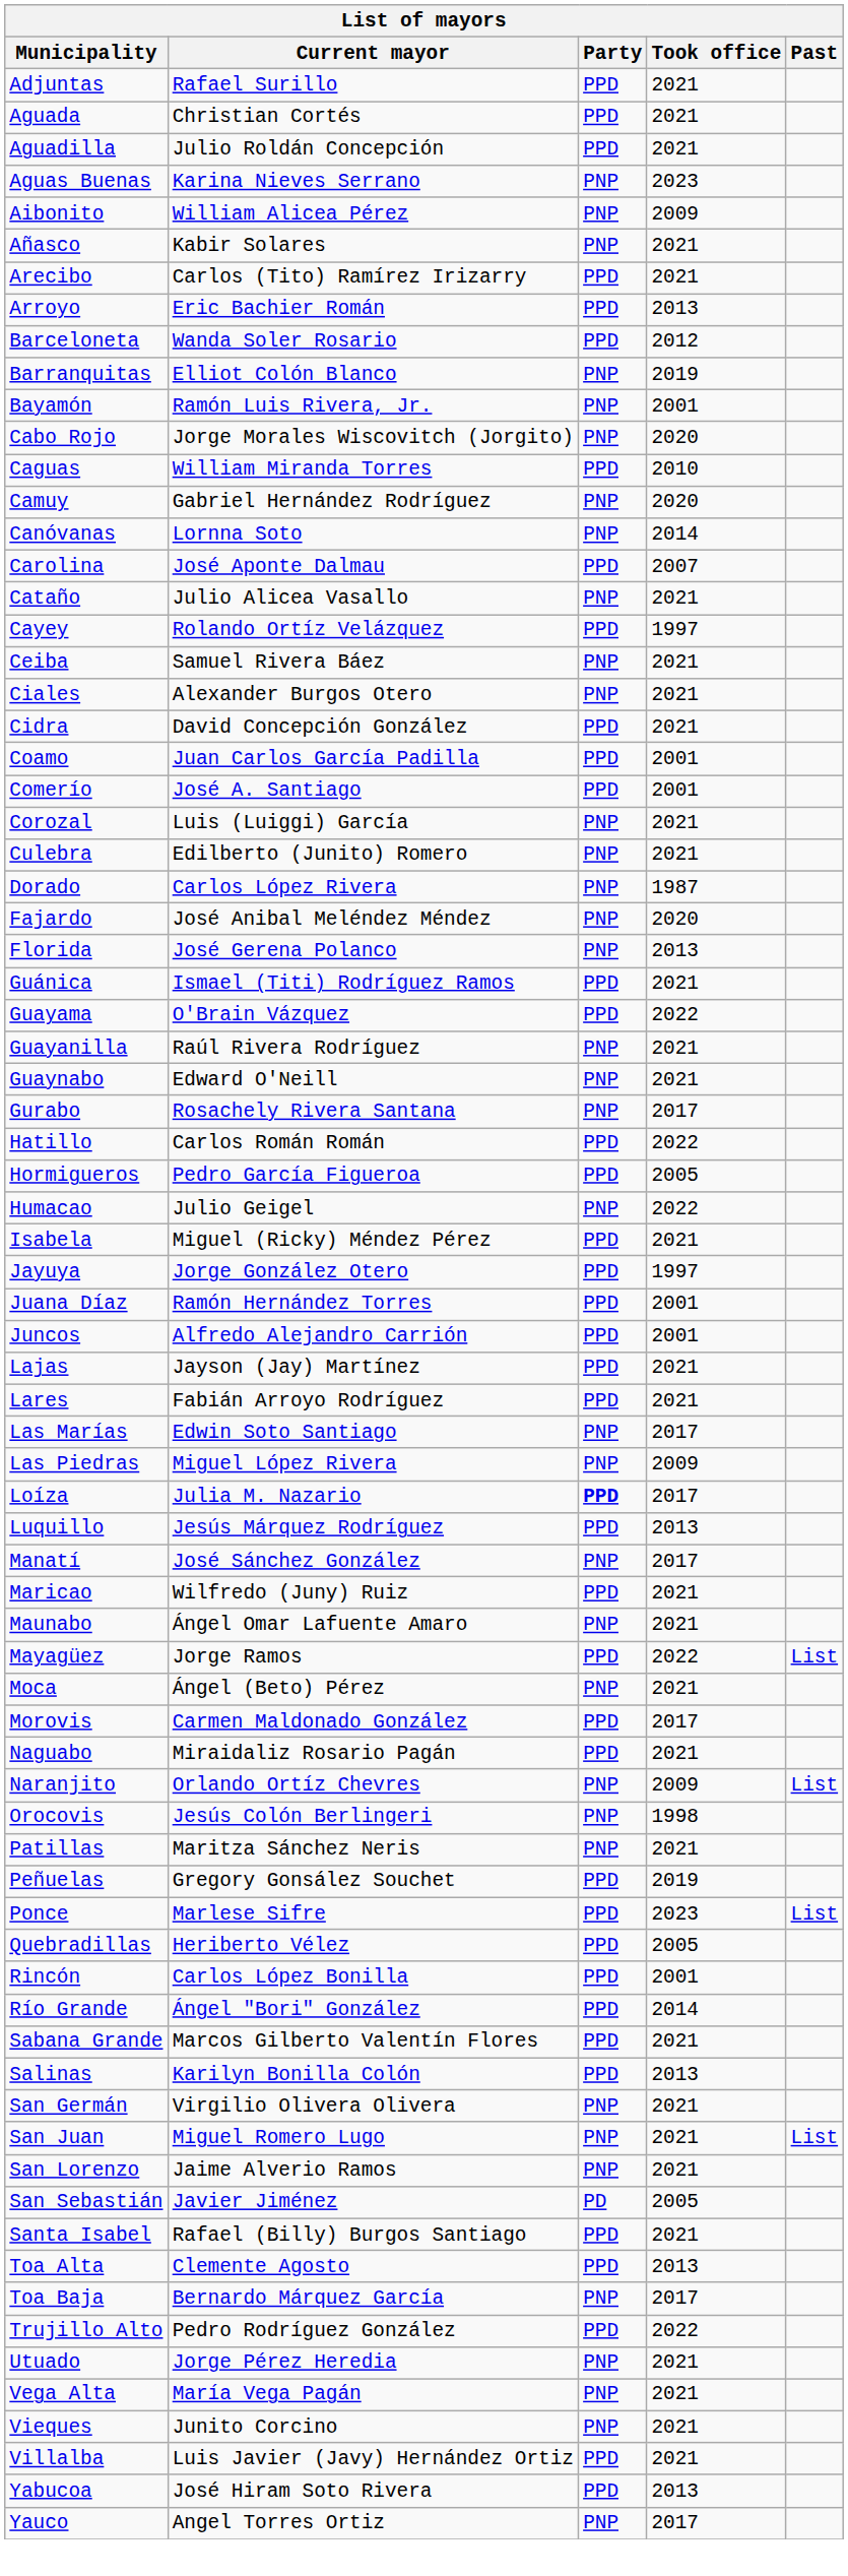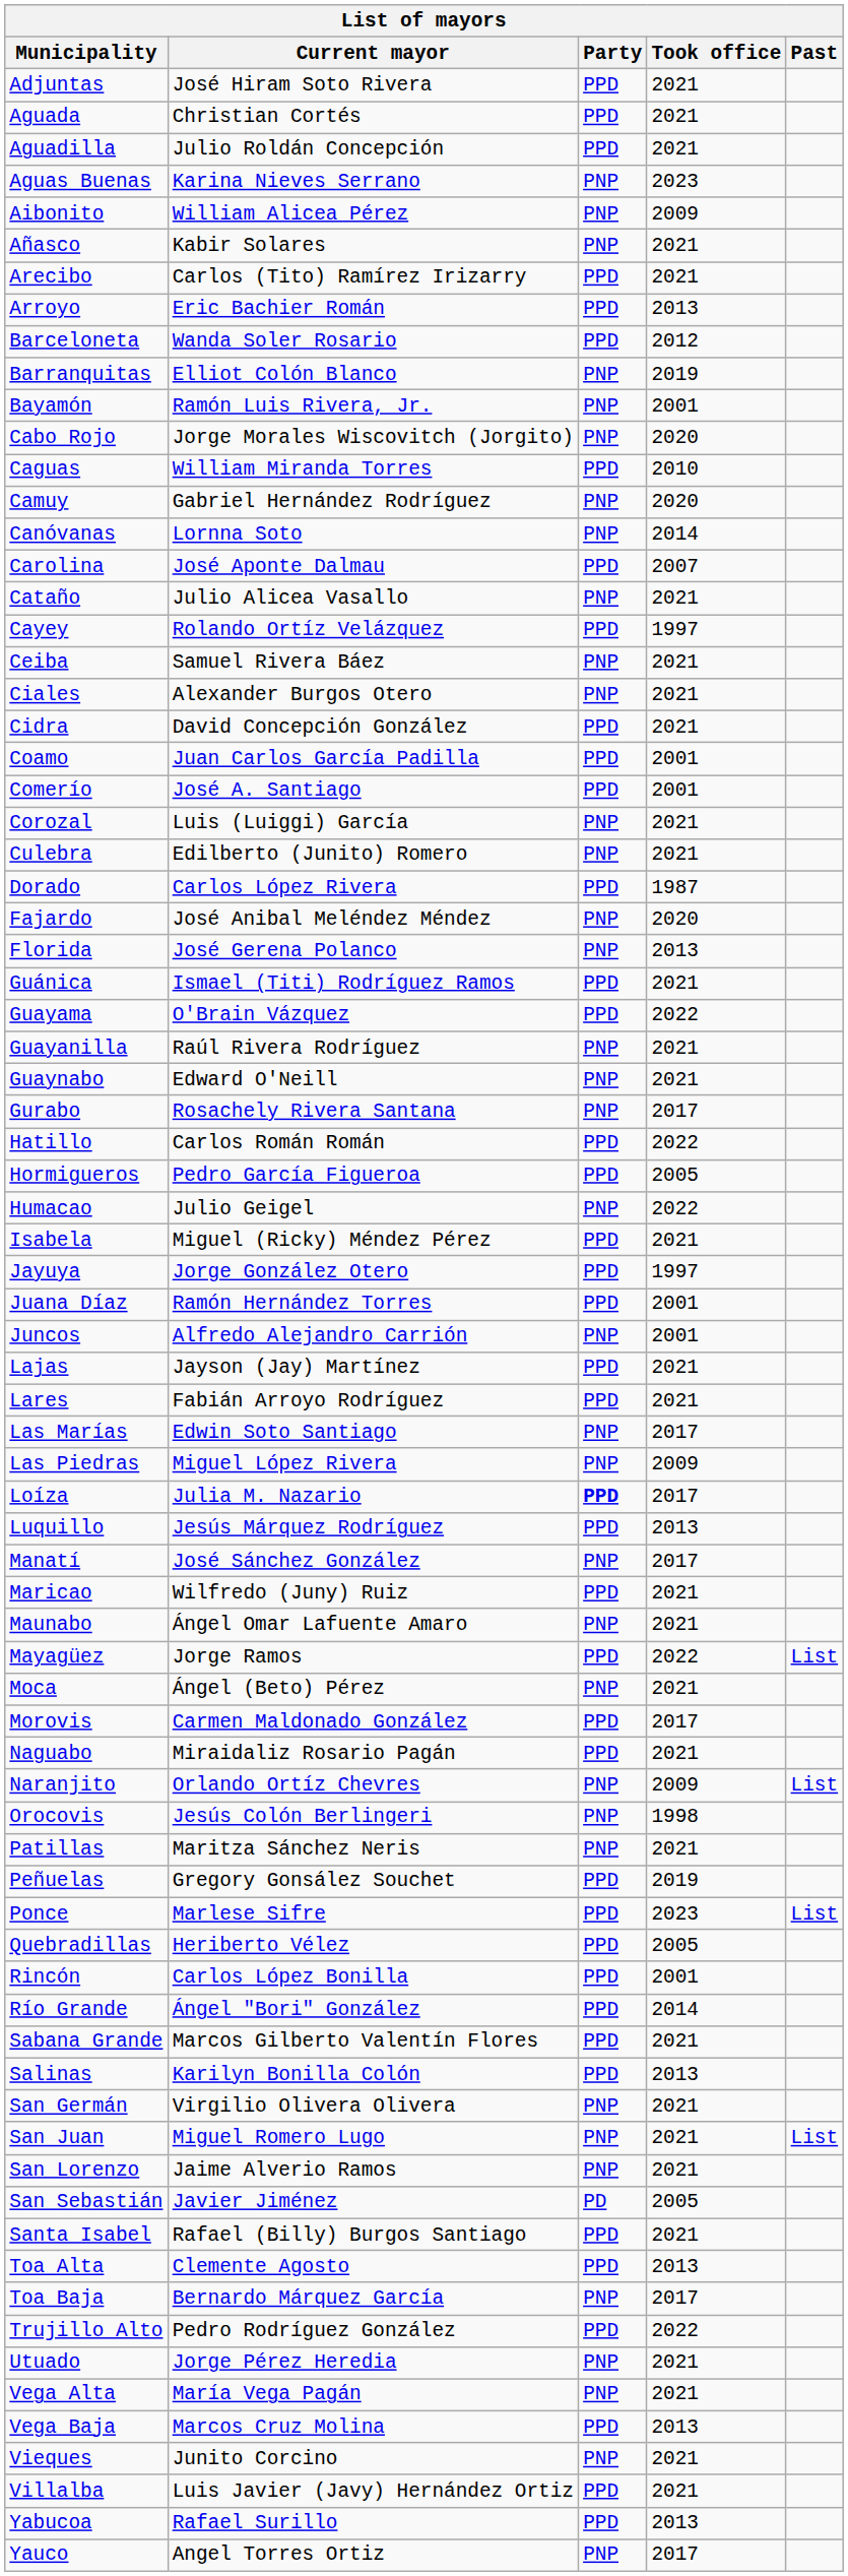 <table class="wikitable sortable collapsible collapsed" style="min-width:40em">
 <tr>
 <th colspan=5>List of mayors</th>
 </tr>
 <tr>
 <th>Municipality</th>
 <th>Current mayor</th>
 <th>Party</th>
 <th>Took office</th>
 <th class=unsortable>Past</th>
 </tr>
 <tr>
 <td><a href='#'>Adjuntas</a></td>
-<td><a href='#'>Rafael Surillo</a></td>
+<td>José Hiram Soto Rivera</td>
 <td><a href='#'>PPD</a></td>
 <td>2021</td>
 <td></td>
 </tr>
 <tr>
 <td><a href='#'>Aguada</a></td>
 <td>Christian Cortés</td>
 <td><a href='#'>PPD</a></td>
 <td>2021</td>
 <td></td>
 </tr>
 <tr>
 <td><a href='#'>Aguadilla</a></td>
 <td>Julio Roldán Concepción</td>
 <td><a href='#'>PPD</a></td>
 <td>2021</td>
 <td></td>
 </tr>
 <tr>
 <td><a href='#'>Aguas Buenas</a></td>
 <td><a href='#'>Karina Nieves Serrano</a></td>
 <td><a href='#'>PNP</a></td>
 <td>2023</td>
 <td></td>
 </tr>
 <tr>
 <td><a href='#'>Aibonito</a></td>
 <td><a href='#'>William Alicea Pérez</a></td>
 <td><a href='#'>PNP</a></td>
 <td>2009</td>
 <td></td>
 </tr>
 <tr>
 <td><a href='#'>Añasco</a></td>
 <td>Kabir Solares</td>
 <td><a href='#'>PNP</a></td>
 <td>2021</td>
 <td></td>
 </tr>
 <tr>
 <td><a href='#'>Arecibo</a></td>
 <td>Carlos (Tito) Ramírez Irizarry</td>
 <td><a href='#'>PPD</a></td>
 <td>2021</td>
 <td></td>
 </tr>
 <tr>
 <td><a href='#'>Arroyo</a></td>
 <td><a href='#'>Eric Bachier Román</a></td>
 <td><a href='#'>PPD</a></td>
 <td>2013</td>
 <td></td>
 </tr>
 <tr>
 <td><a href='#'>Barceloneta</a></td>
 <td><a href='#'>Wanda Soler Rosario</a></td>
 <td><a href='#'>PPD</a></td>
 <td>2012</td>
 <td></td>
 </tr>
 <tr>
 <td><a href='#'>Barranquitas</a></td>
 <td><a href='#'>Elliot Colón Blanco</a></td>
 <td><a href='#'>PNP</a></td>
 <td>2019</td>
 <td></td>
 </tr>
 <tr>
 <td><a href='#'>Bayamón</a></td>
 <td><a href='#'>Ramón Luis Rivera, Jr.</a></td>
 <td><a href='#'>PNP</a></td>
 <td>2001</td>
 <td></td>
 </tr>
 <tr>
 <td><a href='#'>Cabo Rojo</a></td>
 <td>Jorge Morales Wiscovitch (Jorgito)</td>
 <td><a href='#'>PNP</a></td>
 <td>2020</td>
 <td></td>
 </tr>
 <tr>
 <td><a href='#'>Caguas</a></td>
 <td><a href='#'>William Miranda Torres</a></td>
 <td><a href='#'>PPD</a></td>
 <td>2010</td>
 <td></td>
 </tr>
 <tr>
 <td><a href='#'>Camuy</a></td>
 <td>Gabriel Hernández Rodríguez</td>
 <td><a href='#'>PNP</a></td>
 <td>2020</td>
 <td></td>
 </tr>
 <tr>
 <td><a href='#'>Canóvanas</a></td>
 <td><a href='#'>Lornna Soto</a></td>
 <td><a href='#'>PNP</a></td>
 <td>2014</td>
 <td></td>
 </tr>
 <tr>
 <td><a href='#'>Carolina</a></td>
 <td><a href='#'>José Aponte Dalmau</a></td>
 <td><a href='#'>PPD</a></td>
 <td>2007</td>
 <td></td>
 </tr>
 <tr>
 <td><a href='#'>Cataño</a></td>
 <td>Julio Alicea Vasallo</td>
 <td><a href='#'>PNP</a></td>
 <td>2021</td>
 <td></td>
 </tr>
 <tr>
 <td><a href='#'>Cayey</a></td>
 <td><a href='#'>Rolando Ortíz Velázquez</a></td>
 <td><a href='#'>PPD</a></td>
 <td>1997</td>
 <td></td>
 </tr>
 <tr>
 <td><a href='#'>Ceiba</a></td>
 <td>Samuel Rivera Báez</td>
 <td><a href='#'>PNP</a></td>
 <td>2021</td>
 <td></td>
 </tr>
 <tr>
 <td><a href='#'>Ciales</a></td>
 <td>Alexander Burgos Otero</td>
 <td><a href='#'>PNP</a></td>
 <td>2021</td>
 <td></td>
 </tr>
 <tr>
 <td><a href='#'>Cidra</a></td>
 <td>David Concepción González</td>
 <td><a href='#'>PPD</a></td>
 <td>2021</td>
 <td></td>
 </tr>
 <tr>
 <td><a href='#'>Coamo</a></td>
 <td><a href='#'>Juan Carlos García Padilla</a></td>
 <td><a href='#'>PPD</a></td>
 <td>2001</td>
 <td></td>
 </tr>
 <tr>
 <td><a href='#'>Comerío</a></td>
 <td><a href='#'>José A. Santiago</a></td>
 <td><a href='#'>PPD</a></td>
 <td>2001</td>
 <td></td>
 </tr>
 <tr>
 <td><a href='#'>Corozal</a></td>
 <td>Luis (Luiggi) García</td>
 <td><a href='#'>PNP</a></td>
 <td>2021</td>
 <td></td>
 </tr>
 <tr>
 <td><a href='#'>Culebra</a></td>
 <td>Edilberto (Junito) Romero</td>
 <td><a href='#'>PNP</a></td>
 <td>2021</td>
 <td></td>
 </tr>
 <tr>
 <td><a href='#'>Dorado</a></td>
 <td><a href='#'>Carlos López Rivera</a></td>
-<td><a href='#'>PNP</a></td>
+<td><a href='#'>PPD</a></td>
 <td>1987</td>
 <td></td>
 </tr>
 <tr>
 <td><a href='#'>Fajardo</a></td>
 <td>José Anibal Meléndez Méndez</td>
 <td><a href='#'>PNP</a></td>
 <td>2020</td>
 <td></td>
 </tr>
 <tr>
 <td><a href='#'>Florida</a></td>
 <td><a href='#'>José Gerena Polanco</a></td>
 <td><a href='#'>PNP</a></td>
 <td>2013</td>
 <td></td>
 </tr>
 <tr>
 <td><a href='#'>Guánica</a></td>
 <td><a href='#'>Ismael (Titi) Rodríguez Ramos</a></td>
 <td><a href='#'>PPD</a></td>
 <td>2021</td>
 <td></td>
 </tr>
 <tr>
 <td><a href='#'>Guayama</a></td>
 <td><a href='#'>O'Brain Vázquez</a></td>
 <td><a href='#'>PPD</a></td>
 <td>2022</td>
 <td></td>
 </tr>
 <tr>
 <td><a href='#'>Guayanilla</a></td>
 <td>Raúl Rivera Rodríguez</td>
 <td><a href='#'>PNP</a></td>
 <td>2021</td>
 <td></td>
 </tr>
 <tr>
 <td><a href='#'>Guaynabo</a></td>
 <td>Edward O'Neill</td>
 <td><a href='#'>PNP</a></td>
 <td>2021</td>
 <td></td>
 </tr>
 <tr>
 <td><a href='#'>Gurabo</a></td>
 <td><a href='#'>Rosachely Rivera Santana</a></td>
 <td><a href='#'>PNP</a></td>
 <td>2017</td>
 <td></td>
 </tr>
 <tr>
 <td><a href='#'>Hatillo</a></td>
 <td>Carlos Román Román</td>
 <td><a href='#'>PPD</a></td>
 <td>2022</td>
 <td></td>
 </tr>
 <tr>
 <td><a href='#'>Hormigueros</a></td>
 <td><a href='#'>Pedro García Figueroa</a></td>
 <td><a href='#'>PPD</a></td>
 <td>2005</td>
 <td></td>
 </tr>
 <tr>
 <td><a href='#'>Humacao</a></td>
 <td>Julio Geigel</td>
 <td><a href='#'>PNP</a></td>
 <td>2022</td>
 <td></td>
 </tr>
 <tr>
 <td><a href='#'>Isabela</a></td>
 <td>Miguel (Ricky) Méndez Pérez</td>
 <td><a href='#'>PPD</a></td>
 <td>2021</td>
 <td></td>
 </tr>
 <tr>
 <td><a href='#'>Jayuya</a></td>
 <td><a href='#'>Jorge González Otero</a></td>
 <td><a href='#'>PPD</a></td>
 <td>1997</td>
 <td></td>
 </tr>
 <tr>
 <td><a href='#'>Juana Díaz</a></td>
 <td><a href='#'>Ramón Hernández Torres</a></td>
 <td><a href='#'>PPD</a></td>
 <td>2001</td>
 <td></td>
 </tr>
 <tr>
 <td><a href='#'>Juncos</a></td>
 <td><a href='#'>Alfredo Alejandro Carrión</a></td>
-<td><a href='#'>PPD</a></td>
+<td><a href='#'>PNP</a></td>
 <td>2001</td>
 <td></td>
 </tr>
 <tr>
 <td><a href='#'>Lajas</a></td>
 <td>Jayson (Jay) Martínez</td>
 <td><a href='#'>PPD</a></td>
 <td>2021</td>
 <td></td>
 </tr>
 <tr>
 <td><a href='#'>Lares</a></td>
 <td>Fabián Arroyo Rodríguez</td>
 <td><a href='#'>PPD</a></td>
 <td>2021</td>
 <td></td>
 </tr>
 <tr>
 <td><a href='#'>Las Marías</a></td>
 <td><a href='#'>Edwin Soto Santiago</a></td>
 <td><a href='#'>PNP</a></td>
 <td>2017</td>
 <td></td>
 </tr>
 <tr>
 <td><a href='#'>Las Piedras</a></td>
 <td><a href='#'>Miguel López Rivera</a></td>
 <td><a href='#'>PNP</a></td>
 <td>2009</td>
 <td></td>
 </tr>
 <tr>
 <td><a href='#'>Loíza</a></td>
 <td><a href='#'>Julia M. Nazario</a></td>
 <td><strong><a href='#'>PPD</a></strong></td>
 <td>2017</td>
 <td></td>
 </tr>
 <tr>
 <td><a href='#'>Luquillo</a></td>
 <td><a href='#'>Jesús Márquez Rodríguez</a></td>
 <td><a href='#'>PPD</a></td>
 <td>2013</td>
 <td></td>
 </tr>
 <tr>
 <td><a href='#'>Manatí</a></td>
 <td><a href='#'>José Sánchez González</a></td>
 <td><a href='#'>PNP</a></td>
 <td>2017</td>
 <td></td>
 </tr>
 <tr>
 <td><a href='#'>Maricao</a></td>
 <td>Wilfredo (Juny) Ruiz</td>
 <td><a href='#'>PPD</a></td>
 <td>2021</td>
 <td></td>
 </tr>
 <tr>
 <td><a href='#'>Maunabo</a></td>
 <td>Ángel Omar Lafuente Amaro</td>
 <td><a href='#'>PNP</a></td>
 <td>2021</td>
 <td></td>
 </tr>
 <tr>
 <td><a href='#'>Mayagüez</a></td>
 <td>Jorge Ramos</td>
 <td><a href='#'>PPD</a></td>
 <td>2022</td>
 <td><a href='#'>List</a></td>
 </tr>
 <tr>
 <td><a href='#'>Moca</a></td>
 <td>Ángel (Beto) Pérez</td>
 <td><a href='#'>PNP</a></td>
 <td>2021</td>
 <td></td>
 </tr>
 <tr>
 <td><a href='#'>Morovis</a></td>
 <td><a href='#'>Carmen Maldonado González</a></td>
 <td><a href='#'>PPD</a></td>
 <td>2017</td>
 <td></td>
 </tr>
 <tr>
 <td><a href='#'>Naguabo</a></td>
 <td>Miraidaliz Rosario Pagán</td>
 <td><a href='#'>PPD</a></td>
 <td>2021</td>
 <td></td>
 </tr>
 <tr>
 <td><a href='#'>Naranjito</a></td>
 <td><a href='#'>Orlando Ortíz Chevres</a></td>
 <td><a href='#'>PNP</a></td>
 <td>2009</td>
 <td><a href='#'>List</a></td>
 </tr>
 <tr>
 <td><a href='#'>Orocovis</a></td>
 <td><a href='#'>Jesús Colón Berlingeri</a></td>
 <td><a href='#'>PNP</a></td>
 <td>1998</td>
 <td></td>
 </tr>
 <tr>
 <td><a href='#'>Patillas</a></td>
 <td>Maritza Sánchez Neris</td>
 <td><a href='#'>PNP</a></td>
 <td>2021</td>
 <td></td>
 </tr>
 <tr>
 <td><a href='#'>Peñuelas</a></td>
 <td>Gregory Gonsález Souchet</td>
 <td><a href='#'>PPD</a></td>
 <td>2019</td>
 <td></td>
 </tr>
 <tr>
 <td><a href='#'>Ponce</a></td>
 <td><a href='#'>Marlese Sifre</a></td>
 <td><a href='#'>PPD</a></td>
 <td>2023</td>
 <td><a href='#'>List</a></td>
 </tr>
 <tr>
 <td><a href='#'>Quebradillas</a></td>
 <td><a href='#'>Heriberto Vélez</a></td>
 <td><a href='#'>PPD</a></td>
 <td>2005</td>
 <td></td>
 </tr>
 <tr>
 <td><a href='#'>Rincón</a></td>
 <td><a href='#'>Carlos López Bonilla</a></td>
 <td><a href='#'>PPD</a></td>
 <td>2001</td>
 <td></td>
 </tr>
 <tr>
 <td><a href='#'>Río Grande</a></td>
 <td><a href='#'>Ángel "Bori" González</a></td>
 <td><a href='#'>PPD</a></td>
 <td>2014</td>
 <td></td>
 </tr>
 <tr>
 <td><a href='#'>Sabana Grande</a></td>
 <td>Marcos Gilberto Valentín Flores</td>
 <td><a href='#'>PPD</a></td>
 <td>2021</td>
 <td></td>
 </tr>
 <tr>
 <td><a href='#'>Salinas</a></td>
 <td><a href='#'>Karilyn Bonilla Colón</a></td>
 <td><a href='#'>PPD</a></td>
 <td>2013</td>
 <td></td>
 </tr>
 <tr>
 <td><a href='#'>San Germán</a></td>
 <td>Virgilio Olivera Olivera</td>
 <td><a href='#'>PNP</a></td>
 <td>2021</td>
 <td></td>
 </tr>
 <tr>
 <td><a href='#'>San Juan</a></td>
 <td><a href='#'>Miguel Romero Lugo</a></td>
 <td><a href='#'>PNP</a></td>
 <td>2021</td>
 <td><a href='#'>List</a></td>
 </tr>
 <tr>
 <td><a href='#'>San Lorenzo</a></td>
 <td>Jaime Alverio Ramos</td>
 <td><a href='#'>PNP</a></td>
 <td>2021</td>
 <td></td>
 </tr>
 <tr>
 <td><a href='#'>San Sebastián</a></td>
 <td><a href='#'>Javier Jiménez</a></td>
 <td><a href='#'>PD</a></td>
 <td>2005</td>
 <td></td>
 </tr>
 <tr>
 <td><a href='#'>Santa Isabel</a></td>
 <td>Rafael (Billy) Burgos Santiago</td>
 <td><a href='#'>PPD</a></td>
 <td>2021</td>
 <td></td>
 </tr>
 <tr>
 <td><a href='#'>Toa Alta</a></td>
 <td><a href='#'>Clemente Agosto</a></td>
 <td><a href='#'>PPD</a></td>
 <td>2013</td>
 <td></td>
 </tr>
 <tr>
 <td><a href='#'>Toa Baja</a></td>
 <td><a href='#'>Bernardo Márquez García</a></td>
 <td><a href='#'>PNP</a></td>
 <td>2017</td>
 <td></td>
 </tr>
 <tr>
 <td><a href='#'>Trujillo Alto</a></td>
 <td>Pedro Rodríguez González</td>
 <td><a href='#'>PPD</a></td>
 <td>2022</td>
 <td></td>
 </tr>
 <tr>
 <td><a href='#'>Utuado</a></td>
 <td><a href='#'>Jorge Pérez Heredia</a></td>
 <td><a href='#'>PNP</a></td>
 <td>2021</td>
 <td></td>
 </tr>
 <tr>
 <td><a href='#'>Vega Alta</a></td>
 <td><a href='#'>María Vega Pagán</a></td>
 <td><a href='#'>PNP</a></td>
 <td>2021</td>
 <td></td>
 </tr>
 <tr>
+<td><a href='#'>Vega Baja</a></td>
+<td><a href='#'>Marcos Cruz Molina</a></td>
+<td><a href='#'>PPD</a></td>
+<td>2013</td>
+<td></td>
+</tr>
+<tr>
 <td><a href='#'>Vieques</a></td>
 <td>Junito Corcino</td>
 <td><a href='#'>PNP</a></td>
 <td>2021</td>
 <td></td>
 </tr>
 <tr>
 <td><a href='#'>Villalba</a></td>
 <td>Luis Javier (Javy) Hernández Ortiz</td>
 <td><a href='#'>PPD</a></td>
 <td>2021</td>
 <td></td>
 </tr>
 <tr>
 <td><a href='#'>Yabucoa</a></td>
-<td>José Hiram Soto Rivera</td>
+<td><a href='#'>Rafael Surillo</a></td>
 <td><a href='#'>PPD</a></td>
 <td>2013</td>
 <td></td>
 </tr>
 <tr>
 <td><a href='#'>Yauco</a></td>
 <td>Angel Torres Ortiz</td>
 <td><a href='#'>PNP</a></td>
 <td>2017</td>
 <td></td>
 </tr>
 </table>
